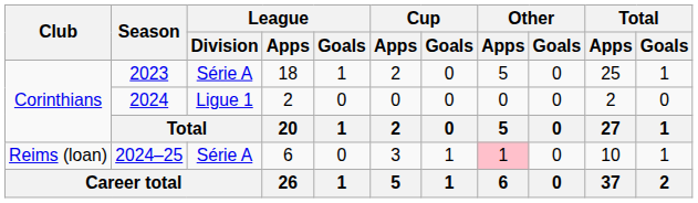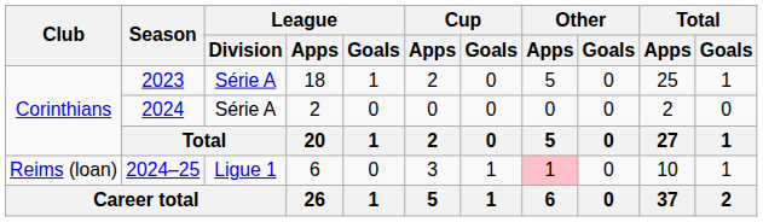 <table class="wikitable" style="text-align: center">
 <tr>
 <th rowspan="2">Club</th>
 <th rowspan="2">Season</th>
 <th colspan="3">League</th>
 <th colspan="2">Cup</th>
 <th colspan="2">Other</th>
 <th colspan="2">Total</th>
 </tr>
 <tr>
 <th>Division</th>
 <th>Apps</th>
 <th>Goals</th>
 <th>Apps</th>
 <th>Goals</th>
 <th>Apps</th>
 <th>Goals</th>
 <th>Apps</th>
 <th>Goals</th>
 </tr>
 <tr>
 <td rowspan="3"><a href='#'>Corinthians</a></td>
 <td><a href='#'>2023</a></td>
 <td><a href='#'>Série A</a></td>
 <td>18</td>
 <td>1</td>
 <td>2</td>
 <td>0</td>
 <td>5</td>
 <td>0</td>
 <td>25</td>
 <td>1</td>
 </tr>
 <tr>
 <td><a href='#'>2024</a></td>
-<td><a href='#'>Ligue 1</a></td>
+<td>Série A</td>
 <td>2</td>
 <td>0</td>
 <td>0</td>
 <td>0</td>
 <td>0</td>
 <td>0</td>
 <td>2</td>
 <td>0</td>
 </tr>
 <tr>
 <th colspan="2">Total</th>
 <th>20</th>
 <th>1</th>
 <th>2</th>
 <th>0</th>
 <th>5</th>
 <th>0</th>
 <th>27</th>
 <th>1</th>
 </tr>
 <tr>
 <td><a href='#'>Reims</a> (loan)</td>
 <td><a href='#'>2024–25</a></td>
-<td><a href='#'>Série A</a></td>
+<td><a href='#'>Ligue 1</a></td>
 <td>6</td>
 <td>0</td>
 <td>3</td>
 <td>1</td>
 <td style="background: pink;">1</td>
 <td>0</td>
 <td>10</td>
 <td>1</td>
 </tr>
 <tr>
 <th colspan="3">Career total</th>
 <th>26</th>
 <th>1</th>
 <th>5</th>
 <th>1</th>
 <th>6</th>
 <th>0</th>
 <th>37</th>
 <th>2</th>
 </tr>
 </table>
